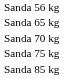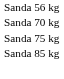 <table>
 <tr>
 <td rowspan=2>Sanda 56 kg</td>
 <td rowspan=2></td>
 <td rowspan=2></td>
 <td></td>
 </tr>
 <tr>
-<td></td>
-</tr>
-<tr>
-<td>Sanda 65 kg</td>
-<td></td>
-<td></td>
 <td></td>
 </tr>
 <tr>
 <td rowspan=2>Sanda 70 kg</td>
 <td rowspan=2></td>
 <td rowspan=2></td>
 <td></td>
 </tr>
 <tr>
 <td></td>
 </tr>
 <tr>
 <td rowspan=2>Sanda 75 kg</td>
 <td rowspan=2></td>
 <td rowspan=2></td>
 <td></td>
 </tr>
 <tr>
 <td></td>
 </tr>
 <tr>
 <td rowspan=2>Sanda 85 kg</td>
 <td rowspan=2></td>
 <td rowspan=2></td>
 <td></td>
 </tr>
 <tr>
 <td></td>
 </tr>
 </table>
